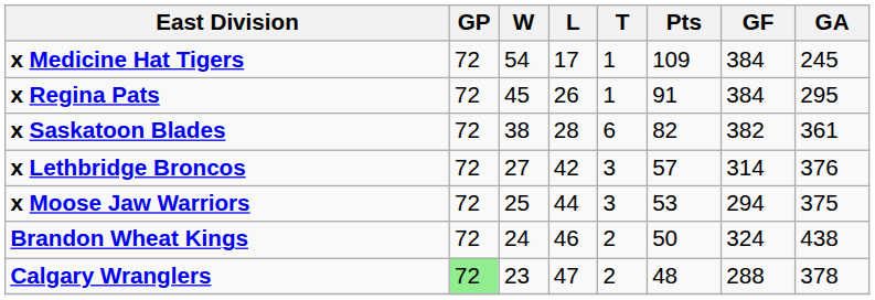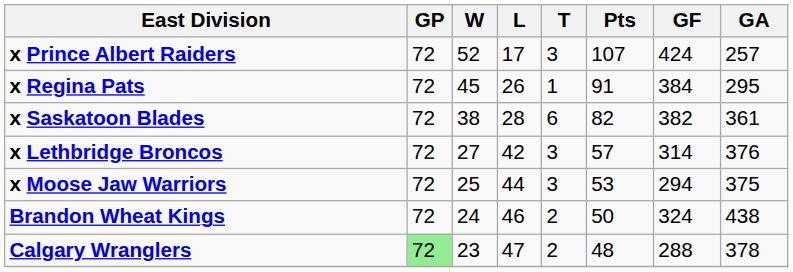 <table class="wikitable">
 <tr>
 <th width="45%">East Division</th>
 <th width="5%">GP</th>
 <th width="5%">W</th>
 <th width="5%">L</th>
 <th width="5%">T</th>
 <th width="7.5%">Pts</th>
 <th width="7.5%">GF</th>
 <th width="7.5%">GA</th>
 </tr>
 <tr>
-<td><strong>x <a href='#'>Medicine Hat Tigers</a></strong></td>
+<td><strong>x <a href='#'>Prince Albert Raiders</a></strong></td>
 <td>72</td>
-<td>54</td>
+<td>52</td>
 <td>17</td>
-<td>1</td>
-<td>109</td>
-<td>384</td>
-<td>245</td>
+<td>3</td>
+<td>107</td>
+<td>424</td>
+<td>257</td>
 </tr>
 <tr>
 <td><strong>x <a href='#'>Regina Pats</a></strong></td>
 <td>72</td>
 <td>45</td>
 <td>26</td>
 <td>1</td>
 <td>91</td>
 <td>384</td>
 <td>295</td>
 </tr>
 <tr>
 <td><strong>x <a href='#'>Saskatoon Blades</a></strong></td>
 <td>72</td>
 <td>38</td>
 <td>28</td>
 <td>6</td>
 <td>82</td>
 <td>382</td>
 <td>361</td>
 </tr>
 <tr>
 <td><strong>x <a href='#'>Lethbridge Broncos</a></strong></td>
 <td>72</td>
 <td>27</td>
 <td>42</td>
 <td>3</td>
 <td>57</td>
 <td>314</td>
 <td>376</td>
 </tr>
 <tr>
 <td><strong>x <a href='#'>Moose Jaw Warriors</a></strong></td>
 <td>72</td>
 <td>25</td>
 <td>44</td>
 <td>3</td>
 <td>53</td>
 <td>294</td>
 <td>375</td>
 </tr>
 <tr>
 <td><strong><a href='#'>Brandon Wheat Kings</a></strong></td>
 <td>72</td>
 <td>24</td>
 <td>46</td>
 <td>2</td>
 <td>50</td>
 <td>324</td>
 <td>438</td>
 </tr>
 <tr>
 <td><strong><a href='#'>Calgary Wranglers</a></strong></td>
 <td style="background: lightgreen;">72</td>
 <td>23</td>
 <td>47</td>
 <td>2</td>
 <td>48</td>
 <td>288</td>
 <td>378</td>
 </tr>
 <tr>
 </tr>
 </table>
